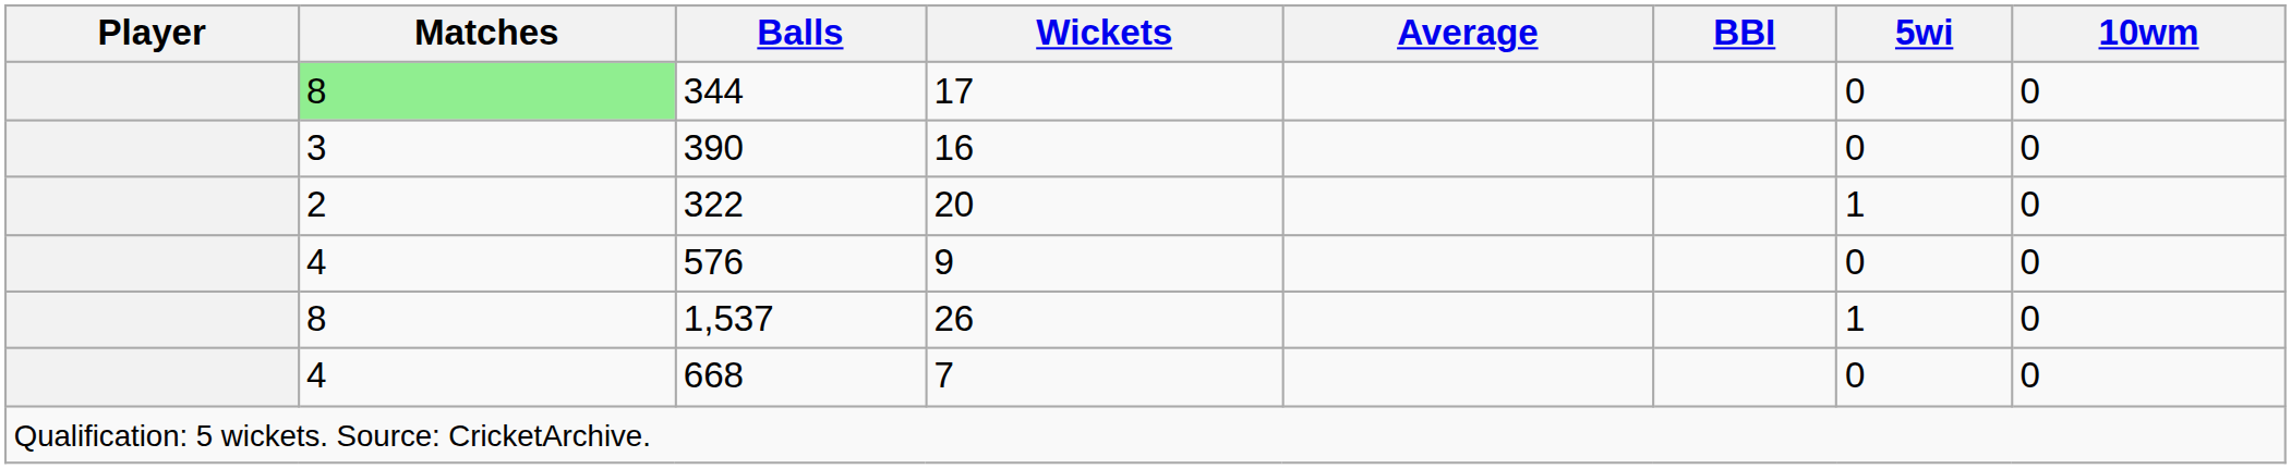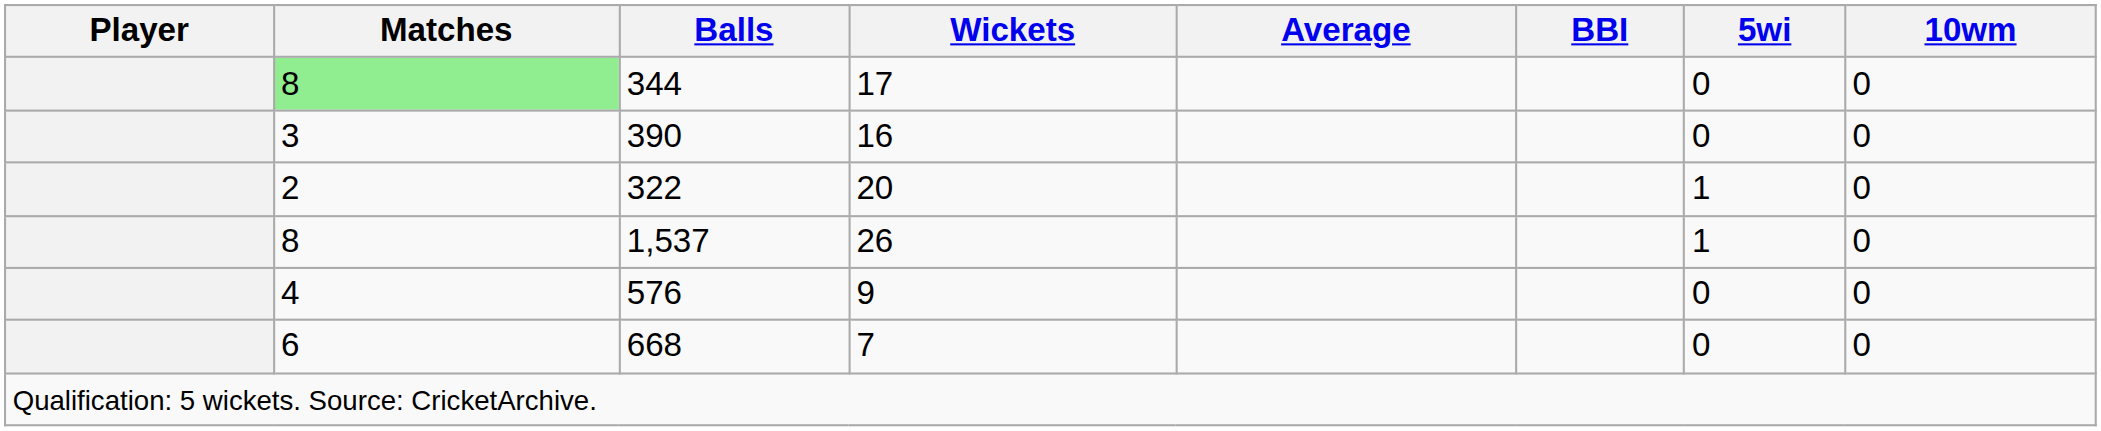 <table class="wikitable sortable plainrowheaders" style="width:80%;">
 <tr>
 <th>Player</th>
 <th>Matches</th>
 <th><a href='#'>Balls</a></th>
 <th><a href='#'>Wickets</a></th>
 <th><a href='#'>Average</a></th>
 <th><a href='#'>BBI</a></th>
 <th><a href='#'>5wi</a></th>
 <th><a href='#'>10wm</a></th>
 </tr>
 <tr>
 <th scope="row"></th>
 <td style="background: lightgreen;">8</td>
 <td>344</td>
 <td>17</td>
 <td></td>
 <td></td>
 <td>0</td>
 <td>0</td>
 </tr>
 <tr>
 <th scope="row"></th>
 <td>3</td>
 <td>390</td>
 <td>16</td>
 <td></td>
 <td></td>
 <td>0</td>
 <td>0</td>
 </tr>
 <tr>
 <th scope="row"></th>
 <td>2</td>
 <td>322</td>
 <td>20</td>
 <td></td>
 <td></td>
 <td>1</td>
 <td>0</td>
 </tr>
 <tr>
 <th scope="row"></th>
-<td>4</td>
-<td>576</td>
-<td>9</td>
-<td></td>
-<td></td>
-<td>0</td>
-<td>0</td>
-</tr>
-<tr>
-<th scope="row"></th>
 <td>8</td>
 <td>1,537</td>
 <td>26</td>
 <td></td>
 <td></td>
 <td>1</td>
 <td>0</td>
 </tr>
 <tr>
 <th scope="row"></th>
 <td>4</td>
+<td>576</td>
+<td>9</td>
+<td></td>
+<td></td>
+<td>0</td>
+<td>0</td>
+</tr>
+<tr>
+<th scope="row"></th>
+<td>6</td>
 <td>668</td>
 <td>7</td>
 <td></td>
 <td></td>
 <td>0</td>
 <td>0</td>
 </tr>
 <tr class="sortbottom">
 <td colspan="8"><small>Qualification: 5 wickets. Source: CricketArchive.</small></td>
 </tr>
 </table>
